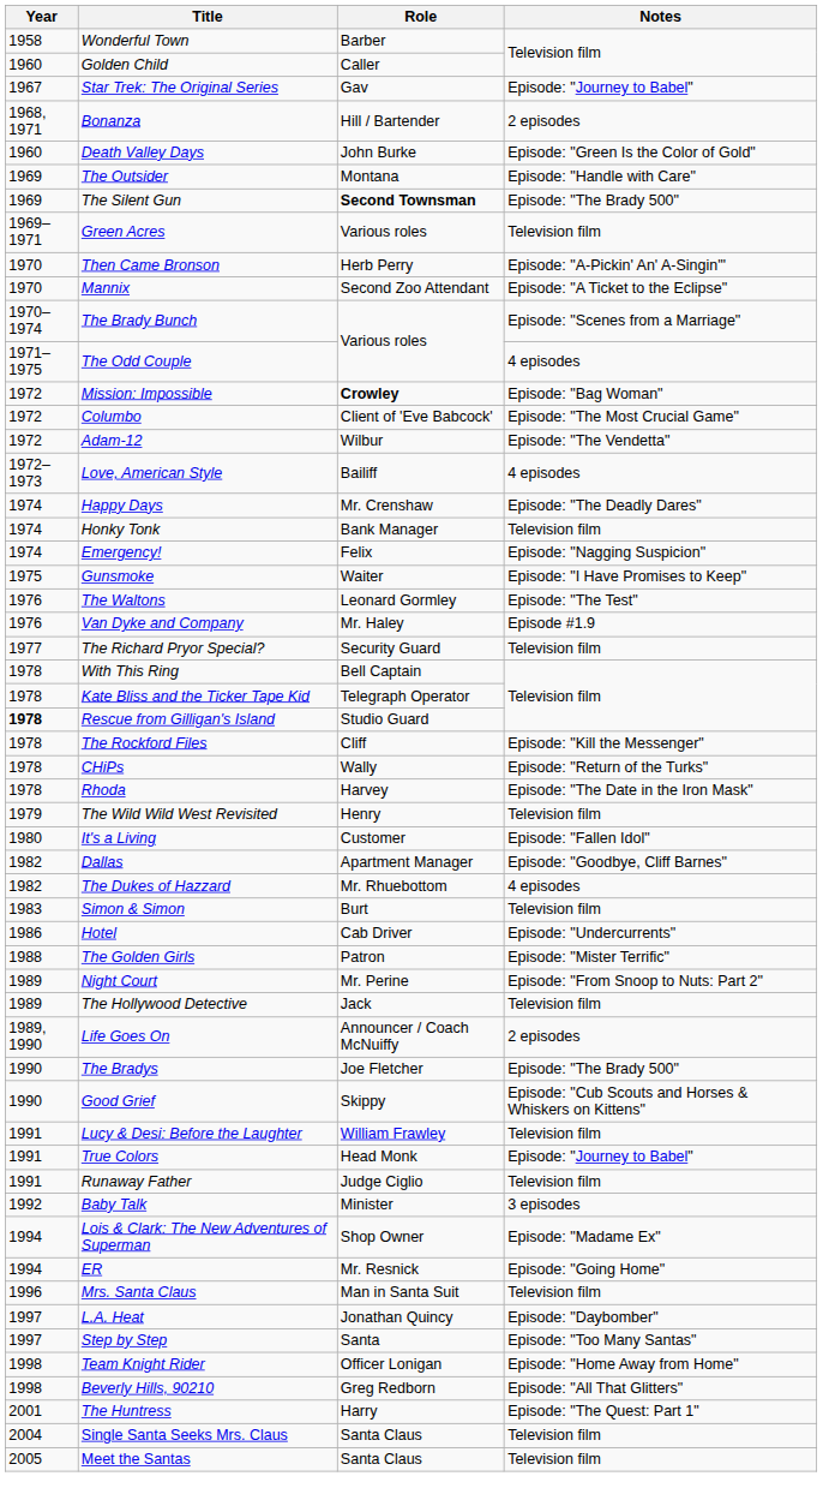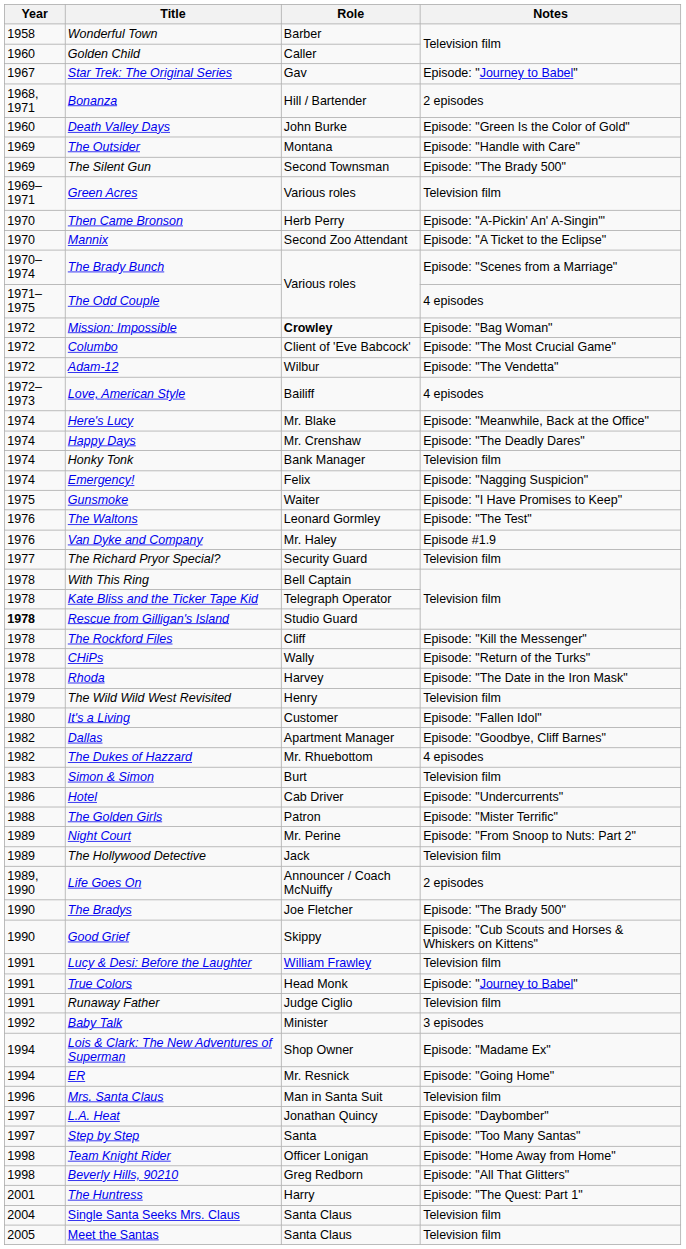 <table class="wikitable sortable">
 <tr>
 <th>Year</th>
 <th>Title</th>
 <th>Role</th>
 <th>Notes</th>
 </tr>
 <tr>
 <td>1958</td>
 <td><em>Wonderful Town</em></td>
 <td>Barber</td>
 <td rowspan="2">Television film</td>
 </tr>
 <tr>
 <td>1960</td>
 <td><em>Golden Child</em></td>
 <td>Caller</td>
 </tr>
 <tr>
 <td>1967</td>
 <td><em><a href='#'>Star Trek: The Original Series</a></em></td>
 <td>Gav</td>
 <td>Episode: "<a href='#'>Journey to Babel</a>"</td>
 </tr>
 <tr>
 <td>1968, 1971</td>
 <td><em><a href='#'>Bonanza</a></em></td>
 <td>Hill / Bartender</td>
 <td>2 episodes</td>
 </tr>
 <tr>
 <td>1960</td>
 <td><em><a href='#'>Death Valley Days</a></em></td>
 <td>John Burke</td>
 <td>Episode: "Green Is the Color of Gold"</td>
 </tr>
 <tr>
 <td>1969</td>
 <td><a href='#'><em>The Outsider</em></a></td>
 <td>Montana</td>
 <td>Episode: "Handle with Care"</td>
 </tr>
 <tr>
 <td>1969</td>
 <td><em>The Silent Gun</em></td>
-<td><strong>Second Townsman</strong></td>
+<td>Second Townsman</td>
 <td>Episode: "The Brady 500"</td>
 </tr>
 <tr>
 <td>1969–1971</td>
 <td><em><a href='#'>Green Acres</a></em></td>
 <td>Various roles</td>
 <td>Television film</td>
 </tr>
 <tr>
 <td>1970</td>
 <td><em><a href='#'>Then Came Bronson</a></em></td>
 <td>Herb Perry</td>
 <td>Episode: "A-Pickin' An' A-Singin'"</td>
 </tr>
 <tr>
 <td>1970</td>
 <td><em><a href='#'>Mannix</a></em></td>
 <td>Second Zoo Attendant</td>
 <td>Episode: "A Ticket to the Eclipse"</td>
 </tr>
 <tr>
 <td>1970–1974</td>
 <td><em><a href='#'>The Brady Bunch</a></em></td>
 <td rowspan="2">Various roles</td>
 <td>Episode: "Scenes from a Marriage"</td>
 </tr>
 <tr>
 <td>1971–1975</td>
 <td><a href='#'><em>The Odd Couple</em></a></td>
 <td>4 episodes</td>
 </tr>
 <tr>
 <td>1972</td>
 <td><a href='#'><em>Mission: Impossible</em></a></td>
 <td><strong>Crowley</strong></td>
 <td>Episode: "Bag Woman"</td>
 </tr>
 <tr>
 <td>1972</td>
 <td><em><a href='#'>Columbo</a></em></td>
 <td>Client of 'Eve Babcock'</td>
 <td>Episode: "The Most Crucial Game"</td>
 </tr>
 <tr>
 <td>1972</td>
 <td><em><a href='#'>Adam-12</a></em></td>
 <td>Wilbur</td>
 <td>Episode: "The Vendetta"</td>
 </tr>
 <tr>
 <td>1972–1973</td>
 <td><em><a href='#'>Love, American Style</a></em></td>
 <td>Bailiff</td>
 <td>4 episodes</td>
+</tr>
+<tr>
+<td>1974</td>
+<td><em><a href='#'>Here's Lucy</a></em></td>
+<td>Mr. Blake</td>
+<td>Episode: "Meanwhile, Back at the Office"</td>
 </tr>
 <tr>
 <td>1974</td>
 <td><em><a href='#'>Happy Days</a></em></td>
 <td>Mr. Crenshaw</td>
 <td>Episode: "The Deadly Dares"</td>
 </tr>
 <tr>
 <td>1974</td>
 <td><em>Honky Tonk</em></td>
 <td>Bank Manager</td>
 <td>Television film</td>
 </tr>
 <tr>
 <td>1974</td>
 <td><em><a href='#'>Emergency!</a></em></td>
 <td>Felix</td>
 <td>Episode: "Nagging Suspicion"</td>
 </tr>
 <tr>
 <td>1975</td>
 <td><em><a href='#'>Gunsmoke</a></em></td>
 <td>Waiter</td>
 <td>Episode: "I Have Promises to Keep"</td>
 </tr>
 <tr>
 <td>1976</td>
 <td><em><a href='#'>The Waltons</a></em></td>
 <td>Leonard Gormley</td>
 <td>Episode: "The Test"</td>
 </tr>
 <tr>
 <td>1976</td>
 <td><em><a href='#'>Van Dyke and Company</a></em></td>
 <td>Mr. Haley</td>
 <td>Episode #1.9</td>
 </tr>
 <tr>
 <td>1977</td>
 <td><em>The Richard Pryor Special?</em></td>
 <td>Security Guard</td>
 <td>Television film</td>
 </tr>
 <tr>
 <td>1978</td>
 <td><em>With This Ring</em></td>
 <td>Bell Captain</td>
 <td rowspan="3">Television film</td>
 </tr>
 <tr>
 <td>1978</td>
 <td><em><a href='#'>Kate Bliss and the Ticker Tape Kid</a></em></td>
 <td>Telegraph Operator</td>
 </tr>
 <tr>
 <td><strong>1978</strong></td>
 <td><em><a href='#'>Rescue from Gilligan's Island</a></em></td>
 <td>Studio Guard</td>
 </tr>
 <tr>
 <td>1978</td>
 <td><em><a href='#'>The Rockford Files</a></em></td>
 <td>Cliff</td>
 <td>Episode: "Kill the Messenger"</td>
 </tr>
 <tr>
 <td>1978</td>
 <td><em><a href='#'>CHiPs</a></em></td>
 <td>Wally</td>
 <td>Episode: "Return of the Turks"</td>
 </tr>
 <tr>
 <td>1978</td>
 <td><em><a href='#'>Rhoda</a></em></td>
 <td>Harvey</td>
 <td>Episode: "The Date in the Iron Mask"</td>
 </tr>
 <tr>
 <td>1979</td>
 <td><em>The Wild Wild West Revisited</em></td>
 <td>Henry</td>
 <td>Television film</td>
 </tr>
 <tr>
 <td>1980</td>
 <td><em><a href='#'>It's a Living</a></em></td>
 <td>Customer</td>
 <td>Episode: "Fallen Idol"</td>
 </tr>
 <tr>
 <td>1982</td>
 <td><em><a href='#'>Dallas</a></em></td>
 <td>Apartment Manager</td>
 <td>Episode: "Goodbye, Cliff Barnes"</td>
 </tr>
 <tr>
 <td>1982</td>
 <td><em><a href='#'>The Dukes of Hazzard</a></em></td>
 <td>Mr. Rhuebottom</td>
 <td>4 episodes</td>
 </tr>
 <tr>
 <td>1983</td>
 <td><em><a href='#'>Simon & Simon</a></em></td>
 <td>Burt</td>
 <td>Television film</td>
 </tr>
 <tr>
 <td>1986</td>
 <td><a href='#'><em>Hotel</em></a></td>
 <td>Cab Driver</td>
 <td>Episode: "Undercurrents"</td>
 </tr>
 <tr>
 <td>1988</td>
 <td><em><a href='#'>The Golden Girls</a></em></td>
 <td>Patron</td>
 <td>Episode: "Mister Terrific"</td>
 </tr>
 <tr>
 <td>1989</td>
 <td><em><a href='#'>Night Court</a></em></td>
 <td>Mr. Perine</td>
 <td>Episode: "From Snoop to Nuts: Part 2"</td>
 </tr>
 <tr>
 <td>1989</td>
 <td><em>The Hollywood Detective</em></td>
 <td>Jack</td>
 <td>Television film</td>
 </tr>
 <tr>
 <td>1989, 1990</td>
 <td><a href='#'><em>Life Goes On</em></a></td>
 <td>Announcer / Coach McNuiffy</td>
 <td>2 episodes</td>
 </tr>
 <tr>
 <td>1990</td>
 <td><em><a href='#'>The Bradys</a></em></td>
 <td>Joe Fletcher</td>
 <td>Episode: "The Brady 500"</td>
 </tr>
 <tr>
 <td>1990</td>
 <td><a href='#'><em>Good Grief</em></a></td>
 <td>Skippy</td>
 <td>Episode: "Cub Scouts and Horses & Whiskers on Kittens"</td>
 </tr>
 <tr>
 <td>1991</td>
 <td><em><a href='#'>Lucy & Desi: Before the Laughter</a></em></td>
 <td><a href='#'>William Frawley</a></td>
 <td>Television film</td>
 </tr>
 <tr>
 <td>1991</td>
 <td><a href='#'><em>True Colors</em></a></td>
 <td>Head Monk</td>
 <td>Episode: "<a href='#'>Journey to Babel</a>"</td>
 </tr>
 <tr>
 <td>1991</td>
 <td><em>Runaway Father</em></td>
 <td>Judge Ciglio</td>
 <td>Television film</td>
 </tr>
 <tr>
 <td>1992</td>
 <td><a href='#'><em>Baby Talk</em></a></td>
 <td>Minister</td>
 <td>3 episodes</td>
 </tr>
 <tr>
 <td>1994</td>
 <td><em><a href='#'>Lois & Clark: The New Adventures of Superman</a></em></td>
 <td>Shop Owner</td>
 <td>Episode: "Madame Ex"</td>
 </tr>
 <tr>
 <td>1994</td>
 <td><a href='#'><em>ER</em></a></td>
 <td>Mr. Resnick</td>
 <td>Episode: "Going Home"</td>
 </tr>
 <tr>
 <td>1996</td>
 <td><em><a href='#'>Mrs. Santa Claus</a></em></td>
 <td>Man in Santa Suit</td>
 <td>Television film</td>
 </tr>
 <tr>
 <td>1997</td>
 <td><a href='#'><em>L.A. Heat</em></a></td>
 <td>Jonathan Quincy</td>
 <td>Episode: "Daybomber"</td>
 </tr>
 <tr>
 <td>1997</td>
 <td><a href='#'><em>Step by Step</em></a></td>
 <td>Santa</td>
 <td>Episode: "Too Many Santas"</td>
 </tr>
 <tr>
 <td>1998</td>
 <td><em><a href='#'>Team Knight Rider</a></em></td>
 <td>Officer Lonigan</td>
 <td>Episode: "Home Away from Home"</td>
 </tr>
 <tr>
 <td>1998</td>
 <td><em><a href='#'>Beverly Hills, 90210</a></em></td>
 <td>Greg Redborn</td>
 <td>Episode: "All That Glitters"</td>
 </tr>
 <tr>
 <td>2001</td>
 <td><a href='#'><em>The Huntress</em></a></td>
 <td>Harry</td>
 <td>Episode: "The Quest: Part 1"</td>
 </tr>
 <tr>
 <td>2004</td>
 <td><a href='#'>Single Santa Seeks Mrs. Claus</a></td>
 <td>Santa Claus</td>
 <td>Television film</td>
 </tr>
 <tr>
 <td>2005</td>
 <td><a href='#'>Meet the Santas</a></td>
 <td>Santa Claus</td>
 <td>Television film</td>
 </tr>
 </table>
